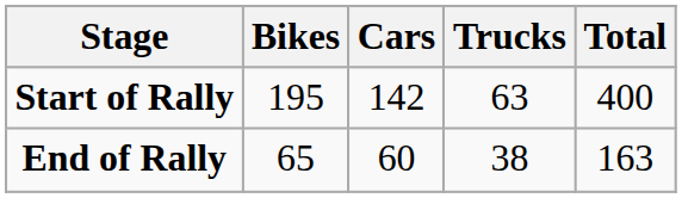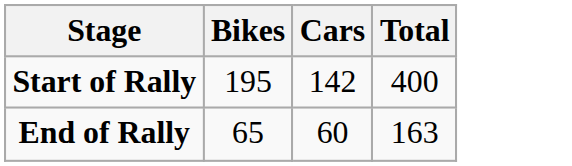 <table class="wikitable" style="font-size:97%; width=15%; text-align:center">
 <tr>
 <th>Stage</th>
 <th>Bikes</th>
 <th>Cars</th>
-<th>Trucks</th>
 <th>Total</th>
 </tr>
 <tr>
 <td><strong>Start of Rally</strong></td>
 <td>195</td>
 <td>142</td>
-<td>63</td>
 <td>400</td>
 </tr>
 <tr>
 <td><strong>End of Rally</strong></td>
 <td>65</td>
 <td>60</td>
-<td>38</td>
 <td>163</td>
 </tr>
 </table>
